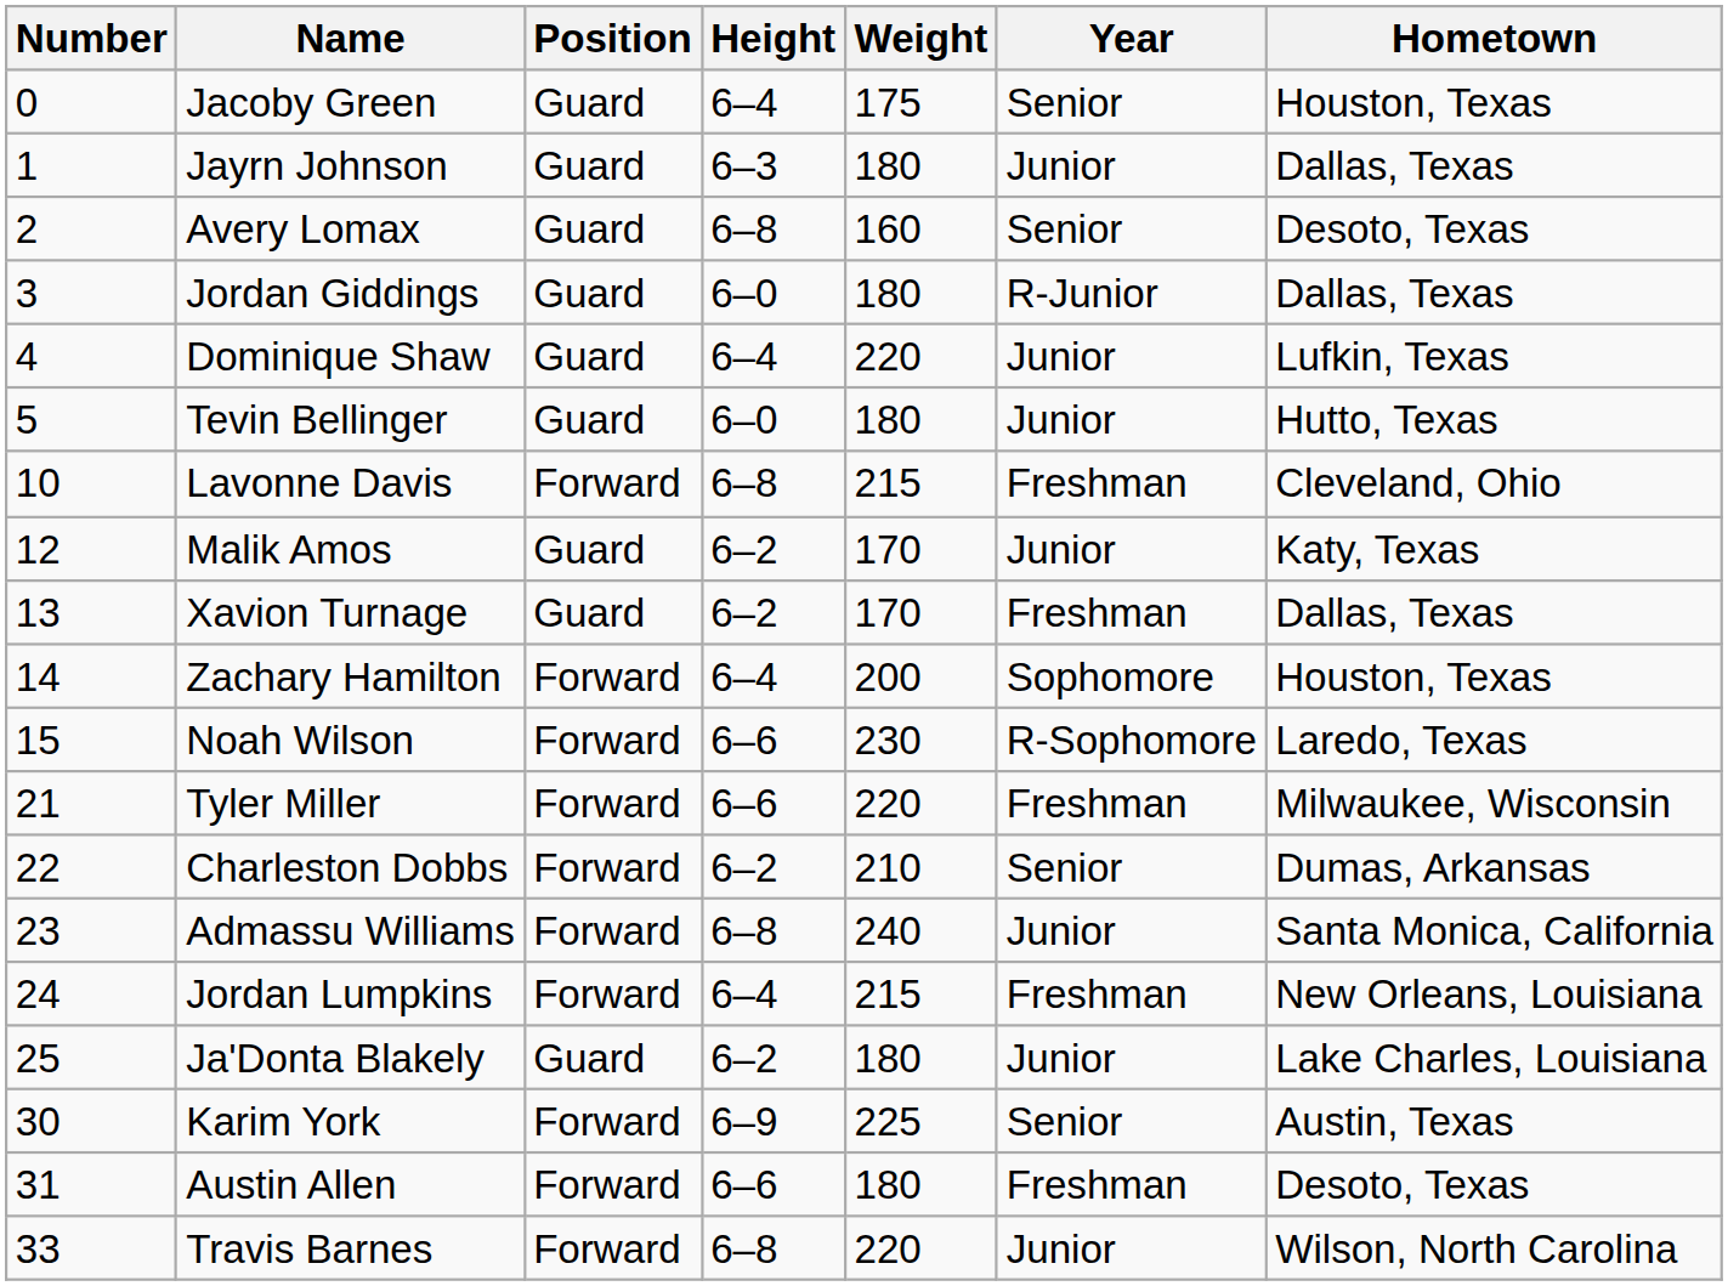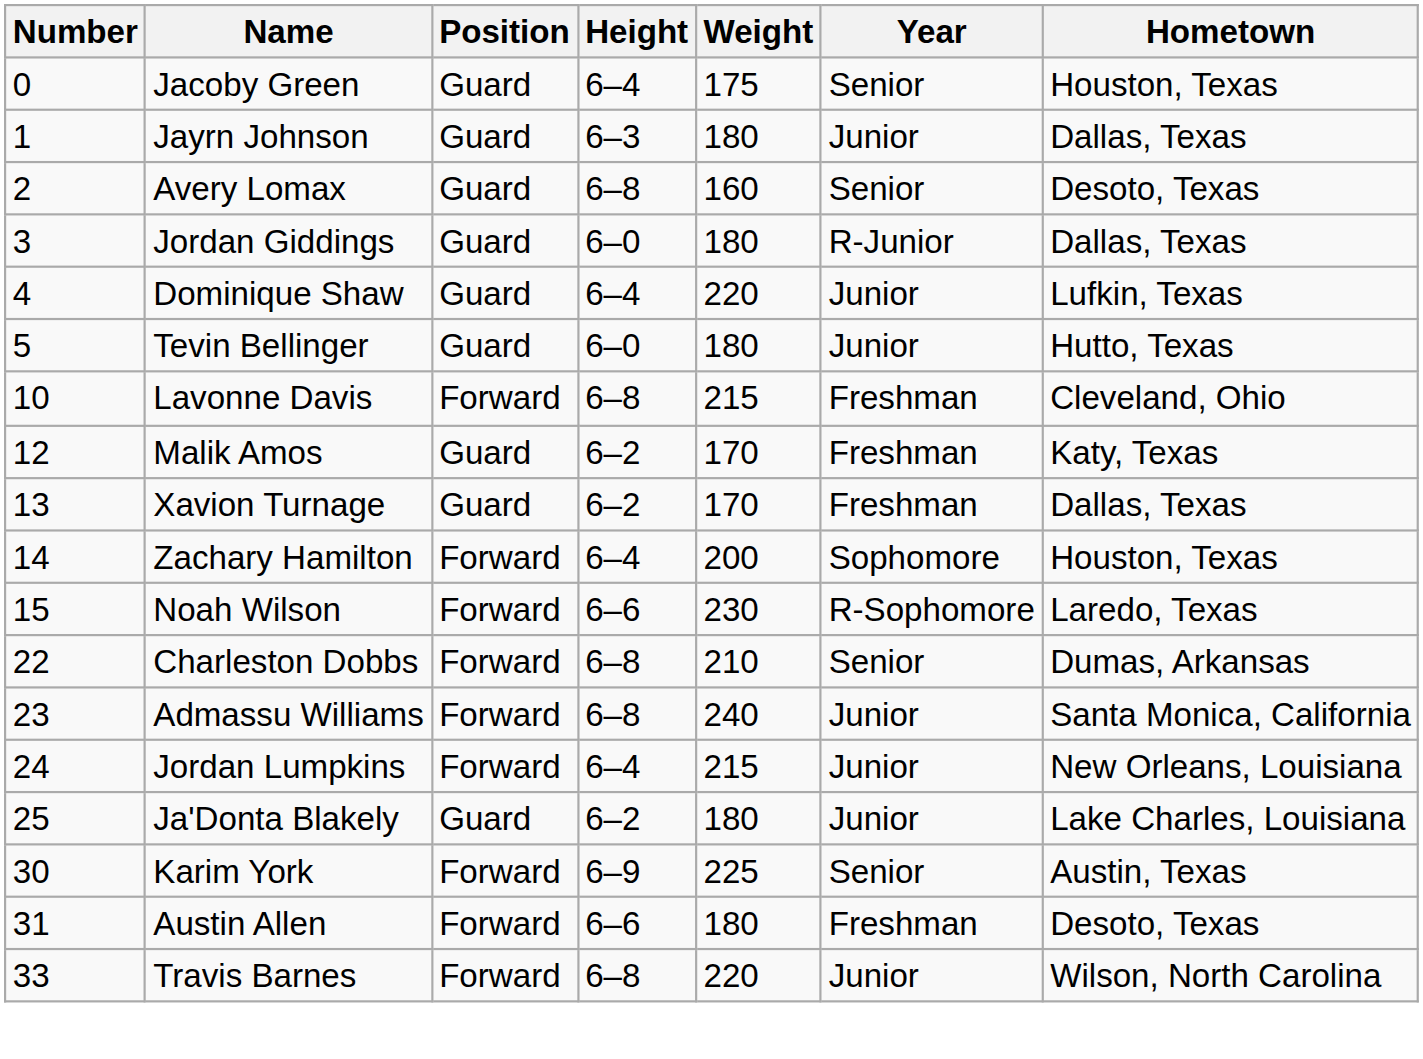 <table class="wikitable sortable" style="font-size: 95%;">
 <tr>
 <th>Number</th>
 <th>Name</th>
 <th>Position</th>
 <th>Height</th>
 <th>Weight</th>
 <th>Year</th>
 <th>Hometown</th>
 </tr>
 <tr>
 <td>0</td>
 <td>Jacoby Green</td>
 <td>Guard</td>
 <td>6–4</td>
 <td>175</td>
 <td>Senior</td>
 <td>Houston, Texas</td>
 </tr>
 <tr>
 <td>1</td>
 <td>Jayrn Johnson</td>
 <td>Guard</td>
 <td>6–3</td>
 <td>180</td>
 <td>Junior</td>
 <td>Dallas, Texas</td>
 </tr>
 <tr>
 <td>2</td>
 <td>Avery Lomax</td>
 <td>Guard</td>
 <td>6–8</td>
 <td>160</td>
 <td>Senior</td>
 <td>Desoto, Texas</td>
 </tr>
 <tr>
 <td>3</td>
 <td>Jordan Giddings</td>
 <td>Guard</td>
 <td>6–0</td>
 <td>180</td>
 <td>R-Junior</td>
 <td>Dallas, Texas</td>
 </tr>
 <tr>
 <td>4</td>
 <td>Dominique Shaw</td>
 <td>Guard</td>
 <td>6–4</td>
 <td>220</td>
 <td>Junior</td>
 <td>Lufkin, Texas</td>
 </tr>
 <tr>
 <td>5</td>
 <td>Tevin Bellinger</td>
 <td>Guard</td>
 <td>6–0</td>
 <td>180</td>
 <td>Junior</td>
 <td>Hutto, Texas</td>
 </tr>
 <tr>
 <td>10</td>
 <td>Lavonne Davis</td>
 <td>Forward</td>
 <td>6–8</td>
 <td>215</td>
 <td>Freshman</td>
 <td>Cleveland, Ohio</td>
 </tr>
 <tr>
 <td>12</td>
 <td>Malik Amos</td>
 <td>Guard</td>
 <td>6–2</td>
 <td>170</td>
-<td>Junior</td>
+<td>Freshman</td>
 <td>Katy, Texas</td>
 </tr>
 <tr>
 <td>13</td>
 <td>Xavion Turnage</td>
 <td>Guard</td>
 <td>6–2</td>
 <td>170</td>
 <td>Freshman</td>
 <td>Dallas, Texas</td>
 </tr>
 <tr>
 <td>14</td>
 <td>Zachary Hamilton</td>
 <td>Forward</td>
 <td>6–4</td>
 <td>200</td>
 <td>Sophomore</td>
 <td>Houston, Texas</td>
 </tr>
 <tr>
 <td>15</td>
 <td>Noah Wilson</td>
 <td>Forward</td>
 <td>6–6</td>
 <td>230</td>
 <td>R-Sophomore</td>
 <td>Laredo, Texas</td>
 </tr>
 <tr>
-<td>21</td>
-<td>Tyler Miller</td>
-<td>Forward</td>
-<td>6–6</td>
-<td>220</td>
-<td>Freshman</td>
-<td>Milwaukee, Wisconsin</td>
-</tr>
-<tr>
 <td>22</td>
 <td>Charleston Dobbs</td>
 <td>Forward</td>
-<td>6–2</td>
+<td>6–8</td>
 <td>210</td>
 <td>Senior</td>
 <td>Dumas, Arkansas</td>
 </tr>
 <tr>
 <td>23</td>
 <td>Admassu Williams</td>
 <td>Forward</td>
 <td>6–8</td>
 <td>240</td>
 <td>Junior</td>
 <td>Santa Monica, California</td>
 </tr>
 <tr>
 <td>24</td>
 <td>Jordan Lumpkins</td>
 <td>Forward</td>
 <td>6–4</td>
 <td>215</td>
-<td>Freshman</td>
+<td>Junior</td>
 <td>New Orleans, Louisiana</td>
 </tr>
 <tr>
 <td>25</td>
 <td>Ja'Donta Blakely</td>
 <td>Guard</td>
 <td>6–2</td>
 <td>180</td>
 <td>Junior</td>
 <td>Lake Charles, Louisiana</td>
 </tr>
 <tr>
 <td>30</td>
 <td>Karim York</td>
 <td>Forward</td>
 <td>6–9</td>
 <td>225</td>
 <td>Senior</td>
 <td>Austin, Texas</td>
 </tr>
 <tr>
 <td>31</td>
 <td>Austin Allen</td>
 <td>Forward</td>
 <td>6–6</td>
 <td>180</td>
 <td>Freshman</td>
 <td>Desoto, Texas</td>
 </tr>
 <tr>
 <td>33</td>
 <td>Travis Barnes</td>
 <td>Forward</td>
 <td>6–8</td>
 <td>220</td>
 <td>Junior</td>
 <td>Wilson, North Carolina</td>
 </tr>
 </table>
